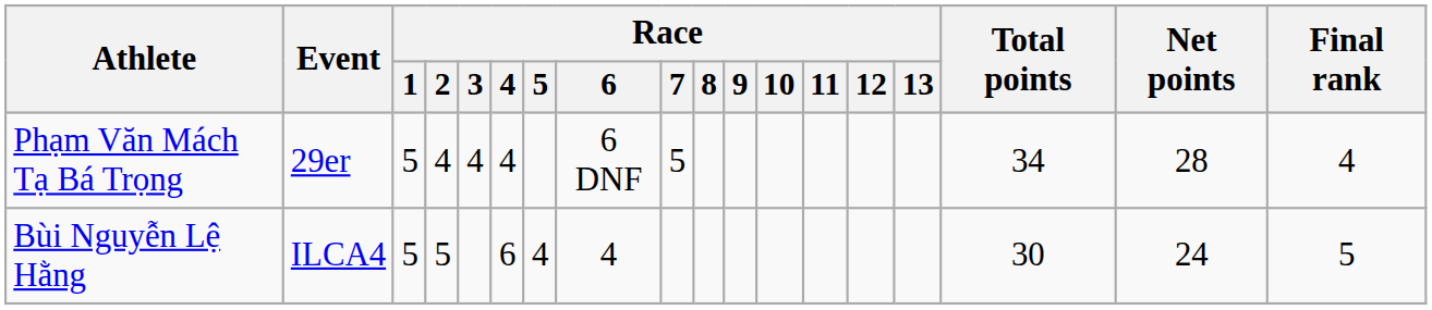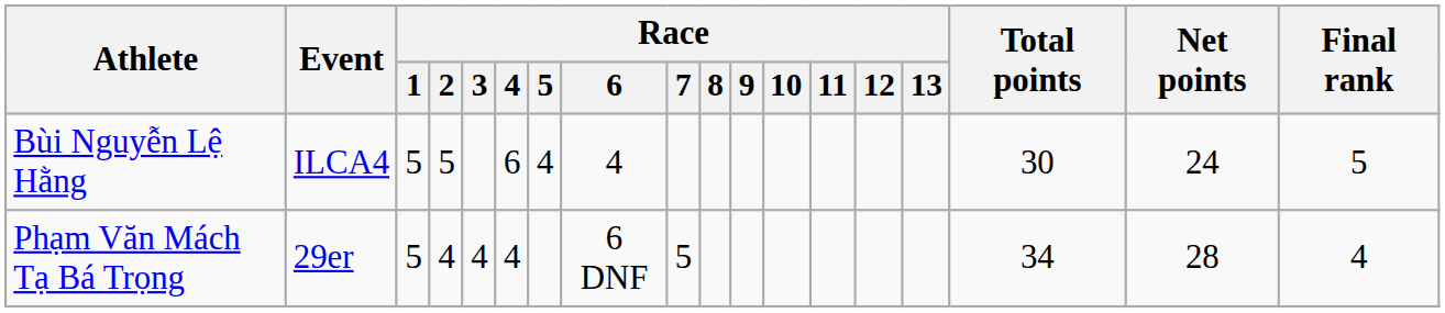 <table class="wikitable" style="font-size:90%">
 <tr>
 <th rowspan="2">Athlete</th>
 <th rowspan="2">Event</th>
 <th colspan=13>Race</th>
 <th rowspan="2">Total points</th>
 <th rowspan="2">Net points</th>
 <th rowspan="2">Final rank</th>
 </tr>
 <tr style="font-size:95%">
 <th>1</th>
 <th>2</th>
 <th>3</th>
 <th>4</th>
 <th>5</th>
 <th>6</th>
 <th>7</th>
 <th>8</th>
 <th>9</th>
 <th>10</th>
 <th>11</th>
 <th>12</th>
 <th>13</th>
 </tr>
 <tr align=center>
+<td align=left><a href='#'>Bùi Nguyễn Lệ Hằng</a></td>
+<td align=left><a href='#'>ILCA4</a></td>
+<td>5</td>
+<td>5</td>
+<td></td>
+<td>6</td>
+<td>4</td>
+<td>4</td>
+<td></td>
+<td></td>
+<td></td>
+<td></td>
+<td></td>
+<td></td>
+<td></td>
+<td>30</td>
+<td>24</td>
+<td>5</td>
+</tr>
+<tr align=center>
 <td align=left><a href='#'>Phạm Văn Mách</a><br><a href='#'>Tạ Bá Trọng</a></td>
 <td align=left><a href='#'>29er</a></td>
 <td>5</td>
 <td>4</td>
 <td>4</td>
 <td>4</td>
 <td></td>
 <td>6 DNF</td>
 <td>5</td>
 <td></td>
 <td></td>
 <td></td>
 <td></td>
 <td></td>
 <td></td>
 <td>34</td>
 <td>28</td>
 <td>4</td>
 </tr>
-<tr align=center>
-<td align=left><a href='#'>Bùi Nguyễn Lệ Hằng</a></td>
-<td align=left><a href='#'>ILCA4</a></td>
-<td>5</td>
-<td>5</td>
-<td></td>
-<td>6</td>
-<td>4</td>
-<td>4</td>
-<td></td>
-<td></td>
-<td></td>
-<td></td>
-<td></td>
-<td></td>
-<td></td>
-<td>30</td>
-<td>24</td>
-<td>5</td>
-</tr>
 </table>
